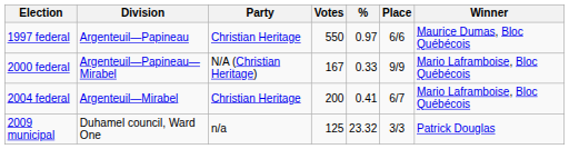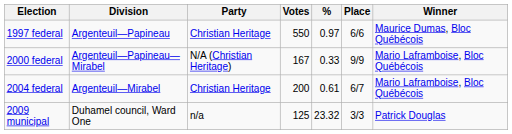 <table class="wikitable" width="800">
 <tr>
 <th align="left">Election</th>
 <th align="left">Division</th>
 <th align="left">Party</th>
 <th align="right">Votes</th>
 <th align="right">%</th>
 <th align="center">Place</th>
 <th align="center">Winner</th>
 </tr>
 <tr>
 <td align="left"><a href='#'>1997 federal</a></td>
 <td align="left"><a href='#'>Argenteuil—Papineau</a></td>
 <td align="left"><a href='#'>Christian Heritage</a></td>
 <td align="right">550</td>
 <td align="right">0.97</td>
 <td align="center">6/6</td>
 <td align="left"><a href='#'>Maurice Dumas</a>, <a href='#'>Bloc Québécois</a></td>
 </tr>
 <tr>
 <td align="left"><a href='#'>2000 federal</a></td>
 <td align="left"><a href='#'>Argenteuil—Papineau—Mirabel</a></td>
 <td align="left">N/A (<a href='#'>Christian Heritage</a>)</td>
 <td align="right">167</td>
 <td align="right">0.33</td>
 <td align="center">9/9</td>
 <td align="left"><a href='#'>Mario Laframboise</a>, <a href='#'>Bloc Québécois</a></td>
 </tr>
 <tr>
 <td align="left"><a href='#'>2004 federal</a></td>
 <td align="left"><a href='#'>Argenteuil—Mirabel</a></td>
 <td align="left"><a href='#'>Christian Heritage</a></td>
 <td align="right">200</td>
-<td align="right">0.41</td>
+<td align="right">0.61</td>
 <td align="center">6/7</td>
 <td align="left"><a href='#'>Mario Laframboise</a>, <a href='#'>Bloc Québécois</a></td>
 </tr>
 <tr>
 <td align="left"><a href='#'>2009 municipal</a></td>
 <td align="left">Duhamel council, Ward One</td>
 <td align="left">n/a</td>
 <td align="right">125</td>
 <td align="right">23.32</td>
 <td align="center">3/3</td>
 <td align="left"><a href='#'>Patrick Douglas</a></td>
 </tr>
 </table>
